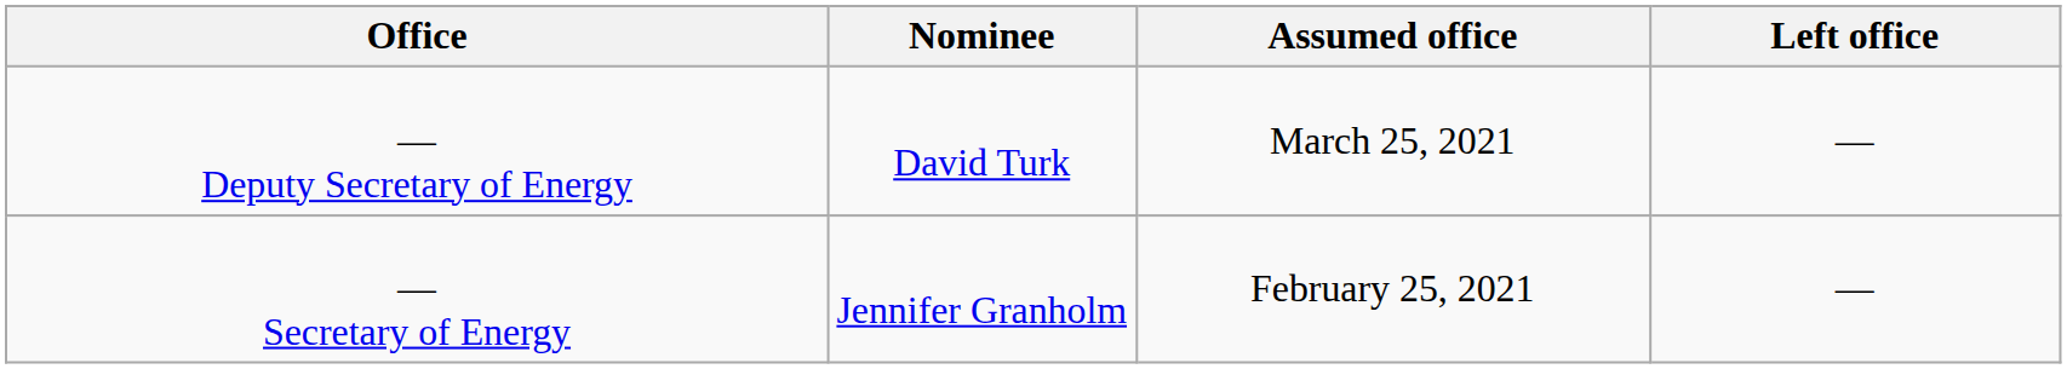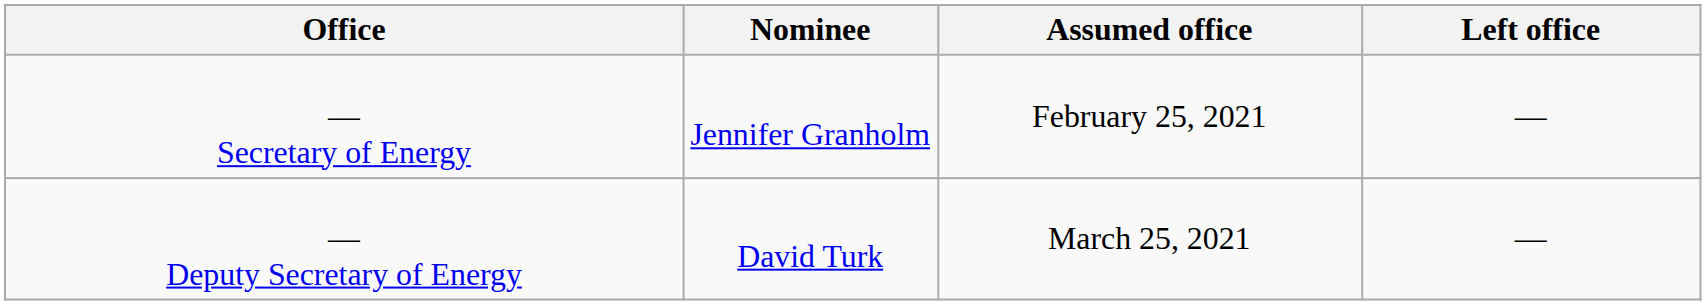 <table class="wikitable sortable" style="text-align:center">
 <tr>
 <th style="width:40%;">Office</th>
 <th style="width:15%;">Nominee</th>
 <th style="width:25%;" data-sort-type="date">Assumed office</th>
 <th style="width:20%;" data-sort-="date">Left office</th>
 </tr>
 <tr>
+<td><br>—<br><a href='#'>Secretary of Energy</a></td>
+<td><br><a href='#'>Jennifer Granholm</a></td>
+<td>February 25, 2021<br></td>
+<td>—</td>
+</tr>
+<tr>
 <td><br>—<br><a href='#'>Deputy Secretary of Energy</a></td>
 <td><br><a href='#'>David Turk</a></td>
 <td>March 25, 2021<br></td>
 <td>—</td>
 </tr>
-<tr>
-<td><br>—<br><a href='#'>Secretary of Energy</a></td>
-<td><br><a href='#'>Jennifer Granholm</a></td>
-<td>February 25, 2021<br></td>
-<td>—</td>
-</tr>
 </table>
